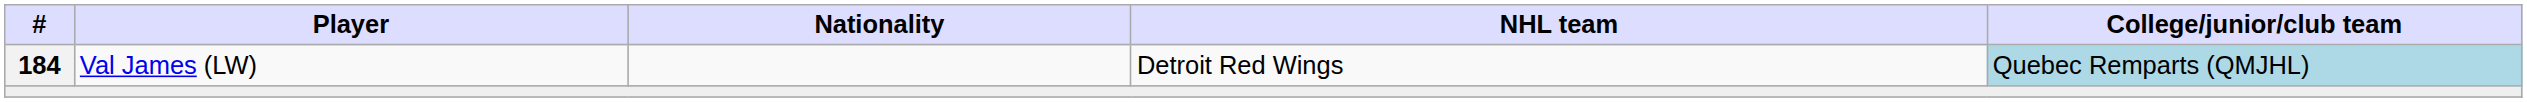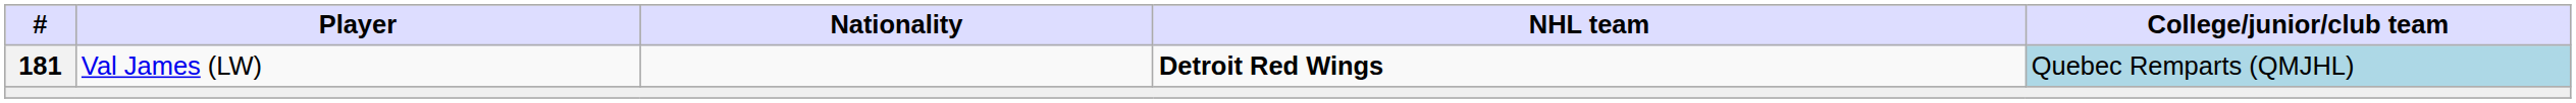 <table class="wikitable" style="width: 100%">
 <tr>
 <th style="background:#ddf; width:2.75%;">#</th>
 <th style="background:#ddf; width:22.0%;">Player</th>
 <th style="background:#ddf; width:20.0%;">Nationality</th>
 <th style="background:#ddf; width:34.0%;">NHL team</th>
 <th style="background:#ddf; width:100.0%;">College/junior/club team</th>
 </tr>
 <tr>
-<th>184</th>
+<th>181</th>
 <td><a href='#'>Val James</a> (LW)</td>
 <td></td>
-<td>Detroit Red Wings</td>
+<td><strong>Detroit Red Wings</strong></td>
 <td style="background: lightblue;">Quebec Remparts (QMJHL)</td>
 </tr>
 <tr>
 <td align=center colspan="6" bgcolor="#efefef"></td>
 </tr>
 </table>
